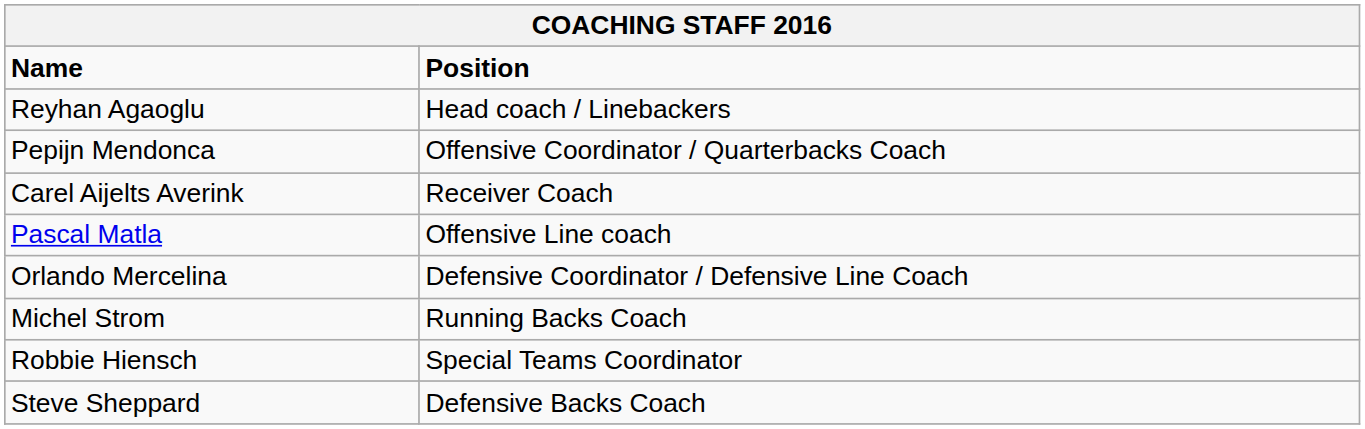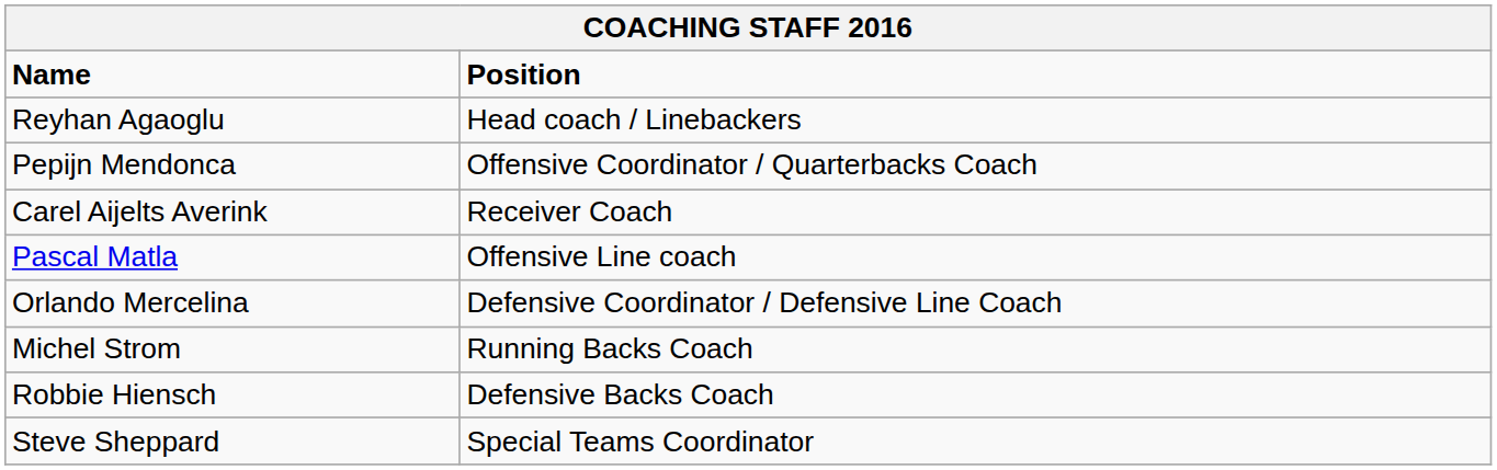 <table class="wikitable" style="width:65%;">
 <tr>
 <th colspan="5"><strong>COACHING STAFF 2016</strong></th>
 </tr>
 <tr style="text-align:left;">
 <td><strong>Name</strong></td>
 <td><strong>Position</strong></td>
 </tr>
 <tr style="text-align:left;">
 <td>Reyhan Agaoglu</td>
 <td>Head coach / Linebackers</td>
 </tr>
 <tr style="text-align:left;">
 <td>Pepijn Mendonca</td>
 <td>Offensive Coordinator / Quarterbacks Coach</td>
 </tr>
 <tr style="text-align:left;">
 <td>Carel Aijelts Averink</td>
 <td>Receiver Coach</td>
 </tr>
 <tr style="text-align:left;">
 <td><a href='#'>Pascal Matla</a></td>
 <td>Offensive Line coach</td>
 </tr>
 <tr style="text-align:left;">
 <td>Orlando Mercelina</td>
 <td style="text-align:left;">Defensive Coordinator / Defensive Line Coach</td>
 </tr>
 <tr>
 <td style="text-align:left;">Michel Strom</td>
 <td>Running Backs Coach</td>
 </tr>
 <tr style="text-align:left;">
 <td>Robbie Hiensch</td>
-<td>Special Teams Coordinator</td>
+<td>Defensive Backs Coach</td>
 </tr>
 <tr style="text-align:left;">
 <td>Steve Sheppard</td>
-<td>Defensive Backs Coach</td>
+<td>Special Teams Coordinator</td>
 </tr>
 </table>
